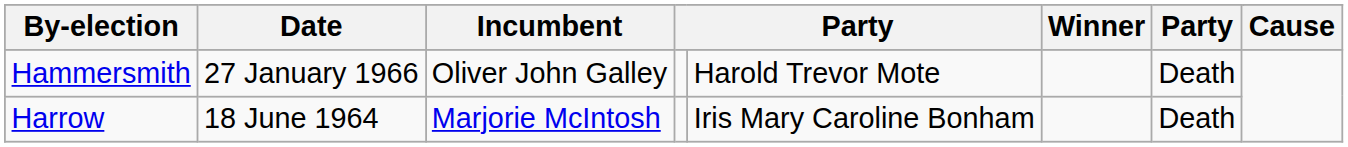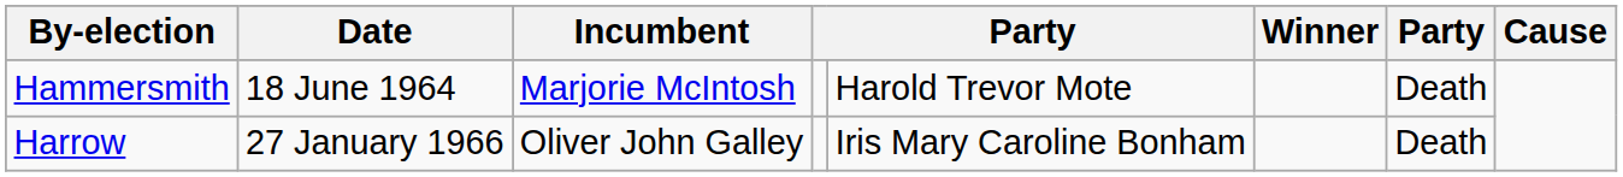 <table class="wikitable sortable">
 <tr>
 <th>By-election</th>
 <th>Date</th>
 <th>Incumbent</th>
 <th colspan=2>Party</th>
 <th>Winner</th>
 <th colspan=2>Party</th>
 <th>Cause</th>
 </tr>
 <tr>
 <td><a href='#'>Hammersmith</a></td>
-<td>27 January 1966</td>
-<td>Oliver John Galley</td>
+<td>18 June 1964</td>
+<td><a href='#'>Marjorie McIntosh</a></td>
 <td></td>
 <td>Harold Trevor Mote</td>
 <td></td>
 <td>Death</td>
 </tr>
 <tr>
 <td><a href='#'>Harrow</a></td>
-<td>18 June 1964</td>
-<td><a href='#'>Marjorie McIntosh</a></td>
+<td>27 January 1966</td>
+<td>Oliver John Galley</td>
 <td></td>
 <td>Iris Mary Caroline Bonham</td>
 <td></td>
 <td>Death</td>
 </tr>
 </table>
